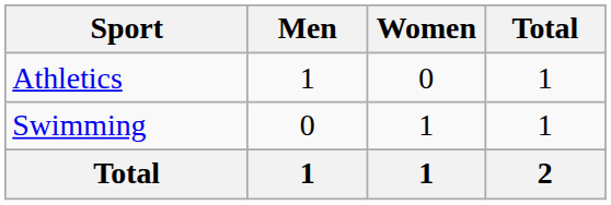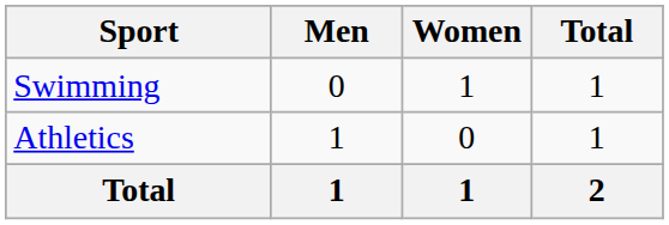 <table class="wikitable sortable" style="text-align:center;">
 <tr>
 <th width=120>Sport</th>
 <th width=55>Men</th>
 <th width=55>Women</th>
 <th width=55>Total</th>
 </tr>
 <tr>
+<td align=left><a href='#'>Swimming</a></td>
+<td>0</td>
+<td>1</td>
+<td>1</td>
+</tr>
+<tr>
 <td align=left><a href='#'>Athletics</a></td>
 <td>1</td>
 <td>0</td>
-<td>1</td>
-</tr>
-<tr>
-<td align=left><a href='#'>Swimming</a></td>
-<td>0</td>
-<td>1</td>
 <td>1</td>
 </tr>
 <tr>
 <th>Total</th>
 <th>1</th>
 <th>1</th>
 <th>2</th>
 </tr>
 </table>
